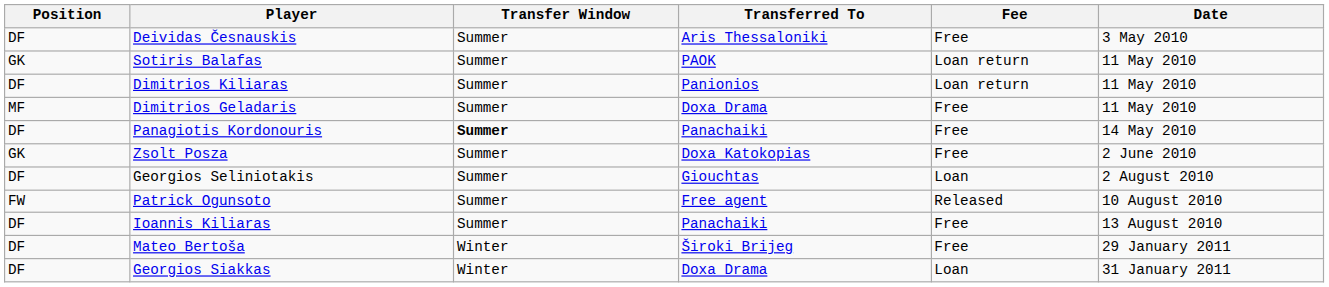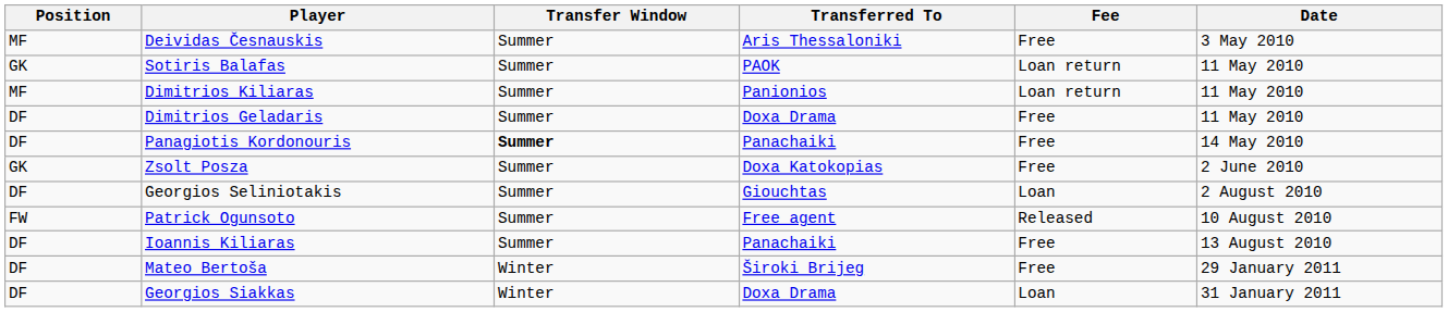 <table class="wikitable sortable" style="width:90%; text-align:center; font-size:95%; text-align:left;">
 <tr>
 <th><strong>Position</strong></th>
 <th><strong>Player</strong></th>
 <th><strong>Transfer Window</strong></th>
 <th><strong>Transferred To</strong></th>
 <th><strong>Fee</strong></th>
 <th><strong>Date</strong></th>
 </tr>
 <tr>
-<td>DF</td>
+<td>MF</td>
 <td> <a href='#'>Deividas Česnauskis</a></td>
 <td>Summer</td>
 <td> <a href='#'>Aris Thessaloniki</a></td>
 <td>Free</td>
 <td>3 May 2010</td>
 </tr>
 <tr>
 <td>GK</td>
 <td> <a href='#'>Sotiris Balafas</a></td>
 <td>Summer</td>
 <td> <a href='#'>PAOK</a></td>
 <td>Loan return</td>
 <td>11 May 2010</td>
 </tr>
 <tr>
-<td>DF</td>
+<td>MF</td>
 <td> <a href='#'>Dimitrios Kiliaras</a></td>
 <td>Summer</td>
 <td> <a href='#'>Panionios</a></td>
 <td>Loan return</td>
 <td>11 May 2010</td>
 </tr>
 <tr>
-<td>MF</td>
+<td>DF</td>
 <td> <a href='#'>Dimitrios Geladaris</a></td>
 <td>Summer</td>
 <td> <a href='#'>Doxa Drama</a></td>
 <td>Free</td>
 <td>11 May 2010</td>
 </tr>
 <tr>
 <td>DF</td>
 <td> <a href='#'>Panagiotis Kordonouris</a></td>
 <td><strong>Summer</strong></td>
 <td> <a href='#'>Panachaiki</a></td>
 <td>Free</td>
 <td>14 May 2010</td>
 </tr>
 <tr>
 <td>GK</td>
 <td> <a href='#'>Zsolt Posza</a></td>
 <td>Summer</td>
 <td> <a href='#'>Doxa Katokopias</a></td>
 <td>Free</td>
 <td>2 June 2010</td>
 </tr>
 <tr>
 <td>DF</td>
 <td> Georgios Seliniotakis</td>
 <td>Summer</td>
 <td> <a href='#'>Giouchtas</a></td>
 <td>Loan</td>
 <td>2 August 2010</td>
 </tr>
 <tr>
 <td>FW</td>
 <td> <a href='#'>Patrick Ogunsoto</a></td>
 <td>Summer</td>
 <td><a href='#'>Free agent</a></td>
 <td>Released</td>
 <td>10 August 2010</td>
 </tr>
 <tr>
 <td>DF</td>
 <td> <a href='#'>Ioannis Kiliaras</a></td>
 <td>Summer</td>
 <td> <a href='#'>Panachaiki</a></td>
 <td>Free</td>
 <td>13 August 2010</td>
 </tr>
 <tr>
 <td>DF</td>
 <td> <a href='#'>Mateo Bertoša</a></td>
 <td>Winter</td>
 <td> <a href='#'>Široki Brijeg</a></td>
 <td>Free</td>
 <td>29 January 2011</td>
 </tr>
 <tr>
 <td>DF</td>
 <td> <a href='#'>Georgios Siakkas</a></td>
 <td>Winter</td>
 <td> <a href='#'>Doxa Drama</a></td>
 <td>Loan</td>
 <td>31 January 2011</td>
 </tr>
 </table>
